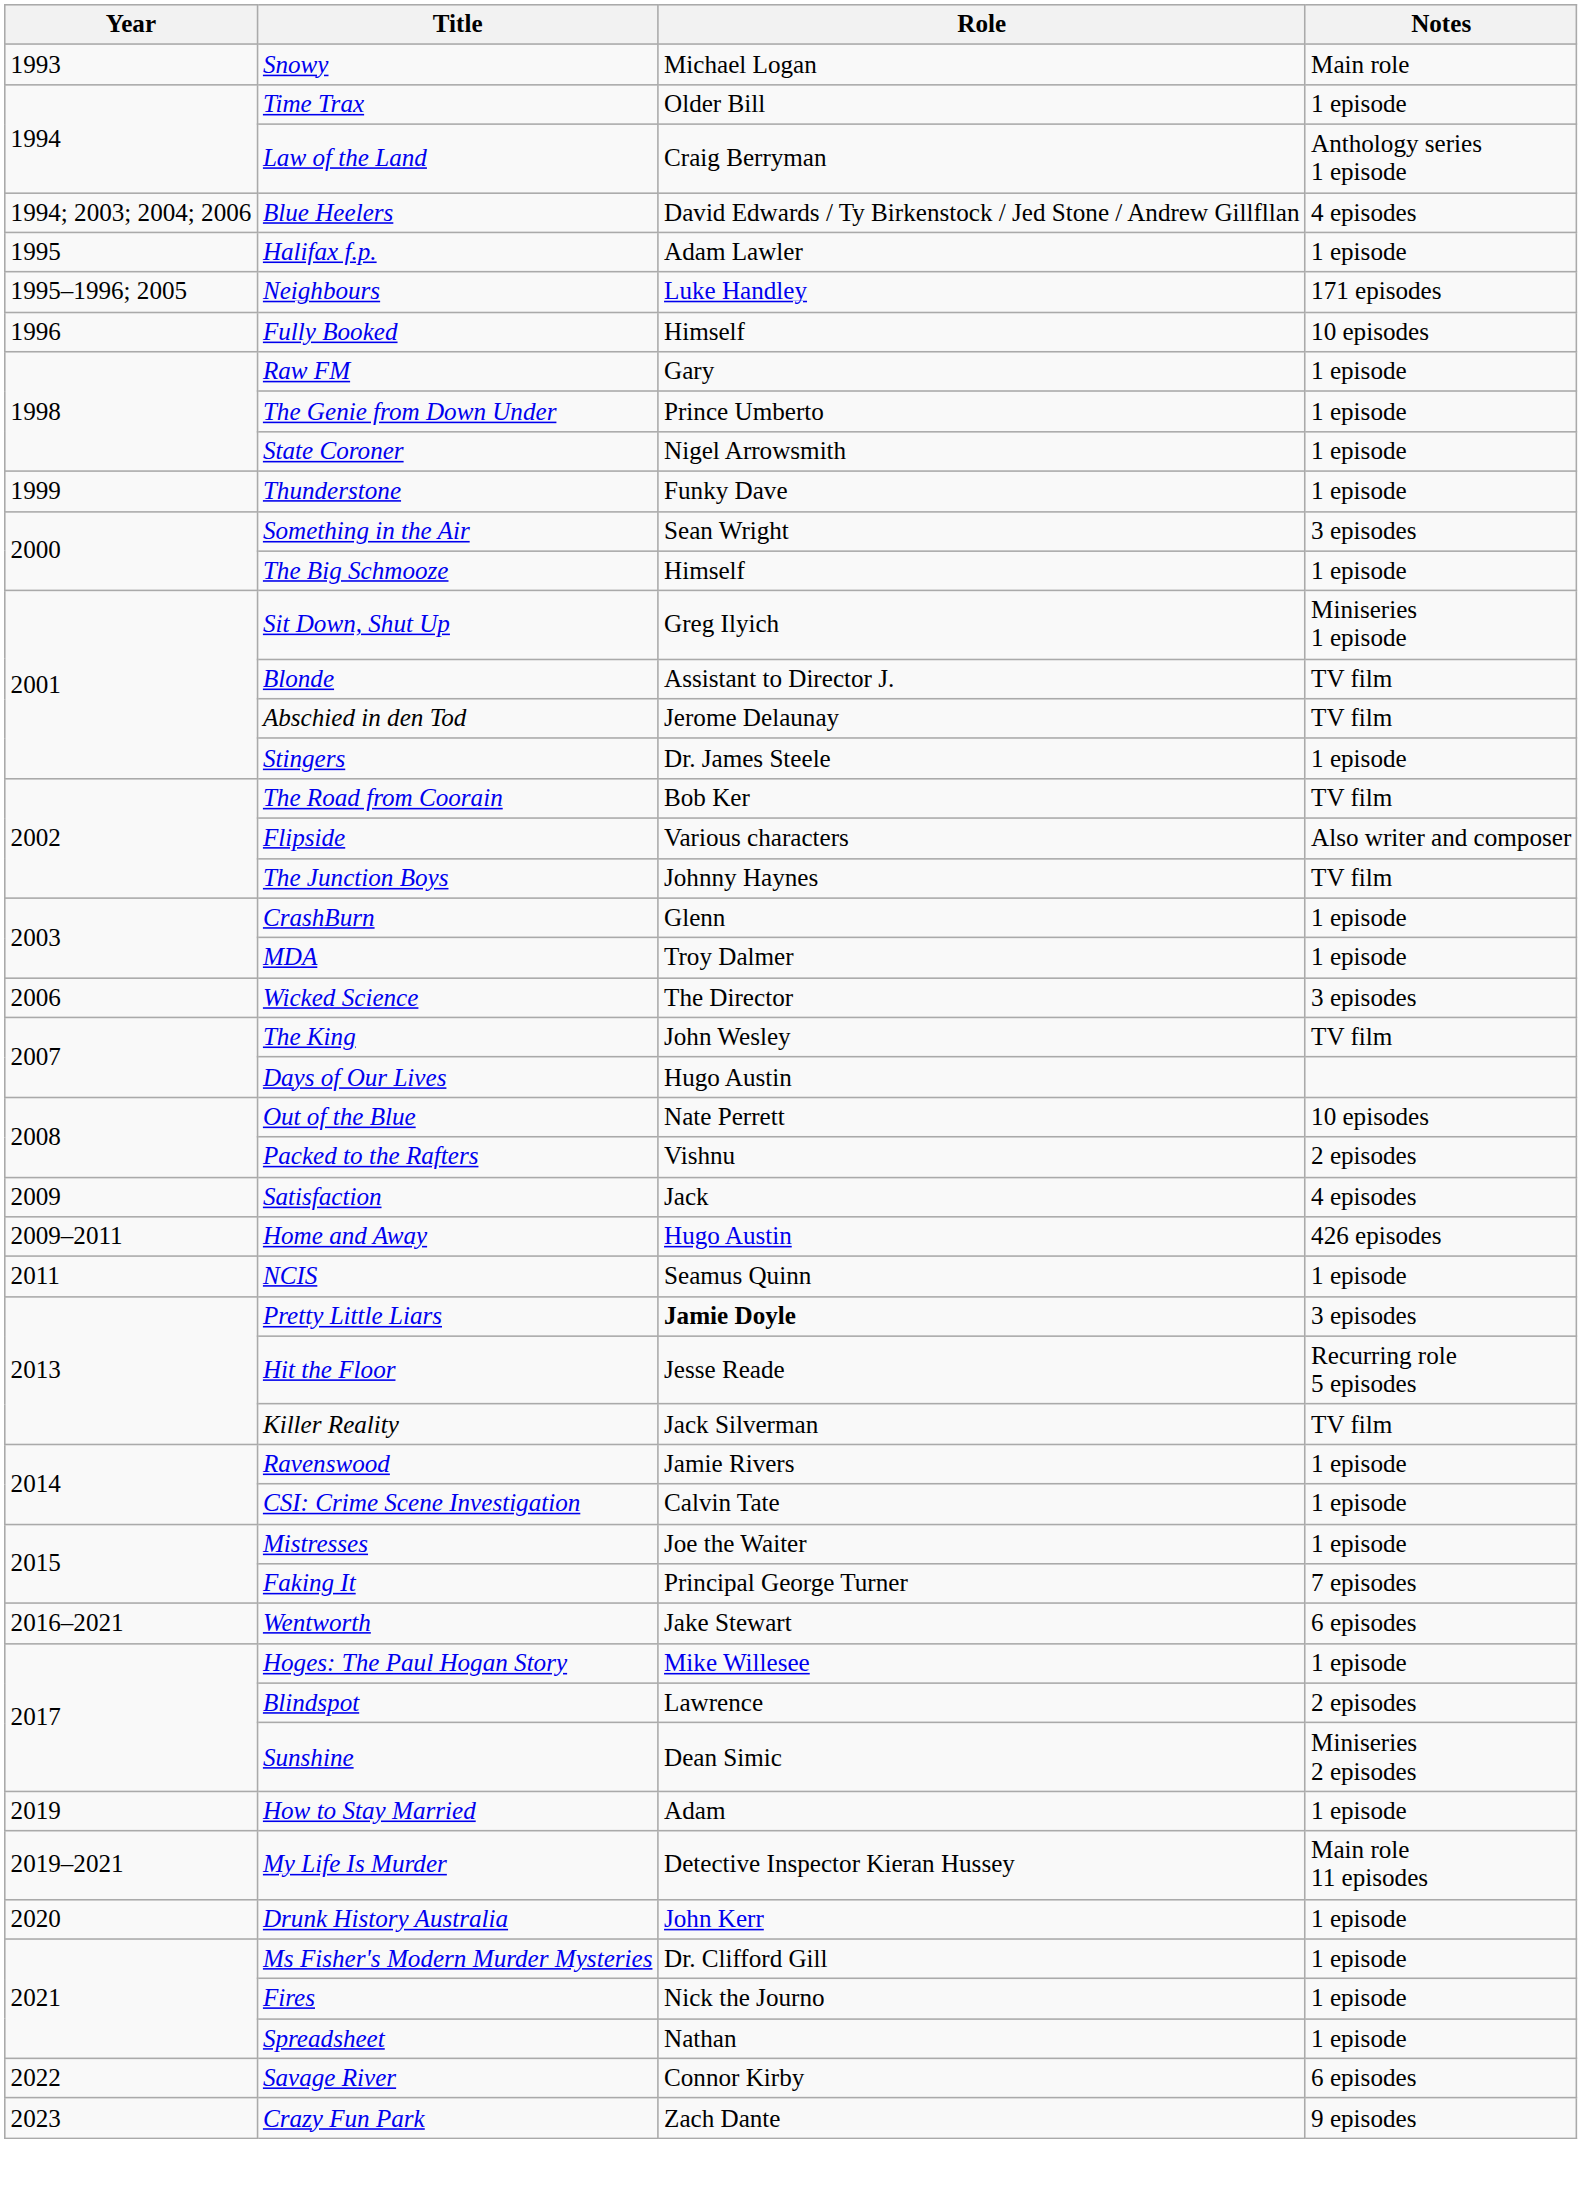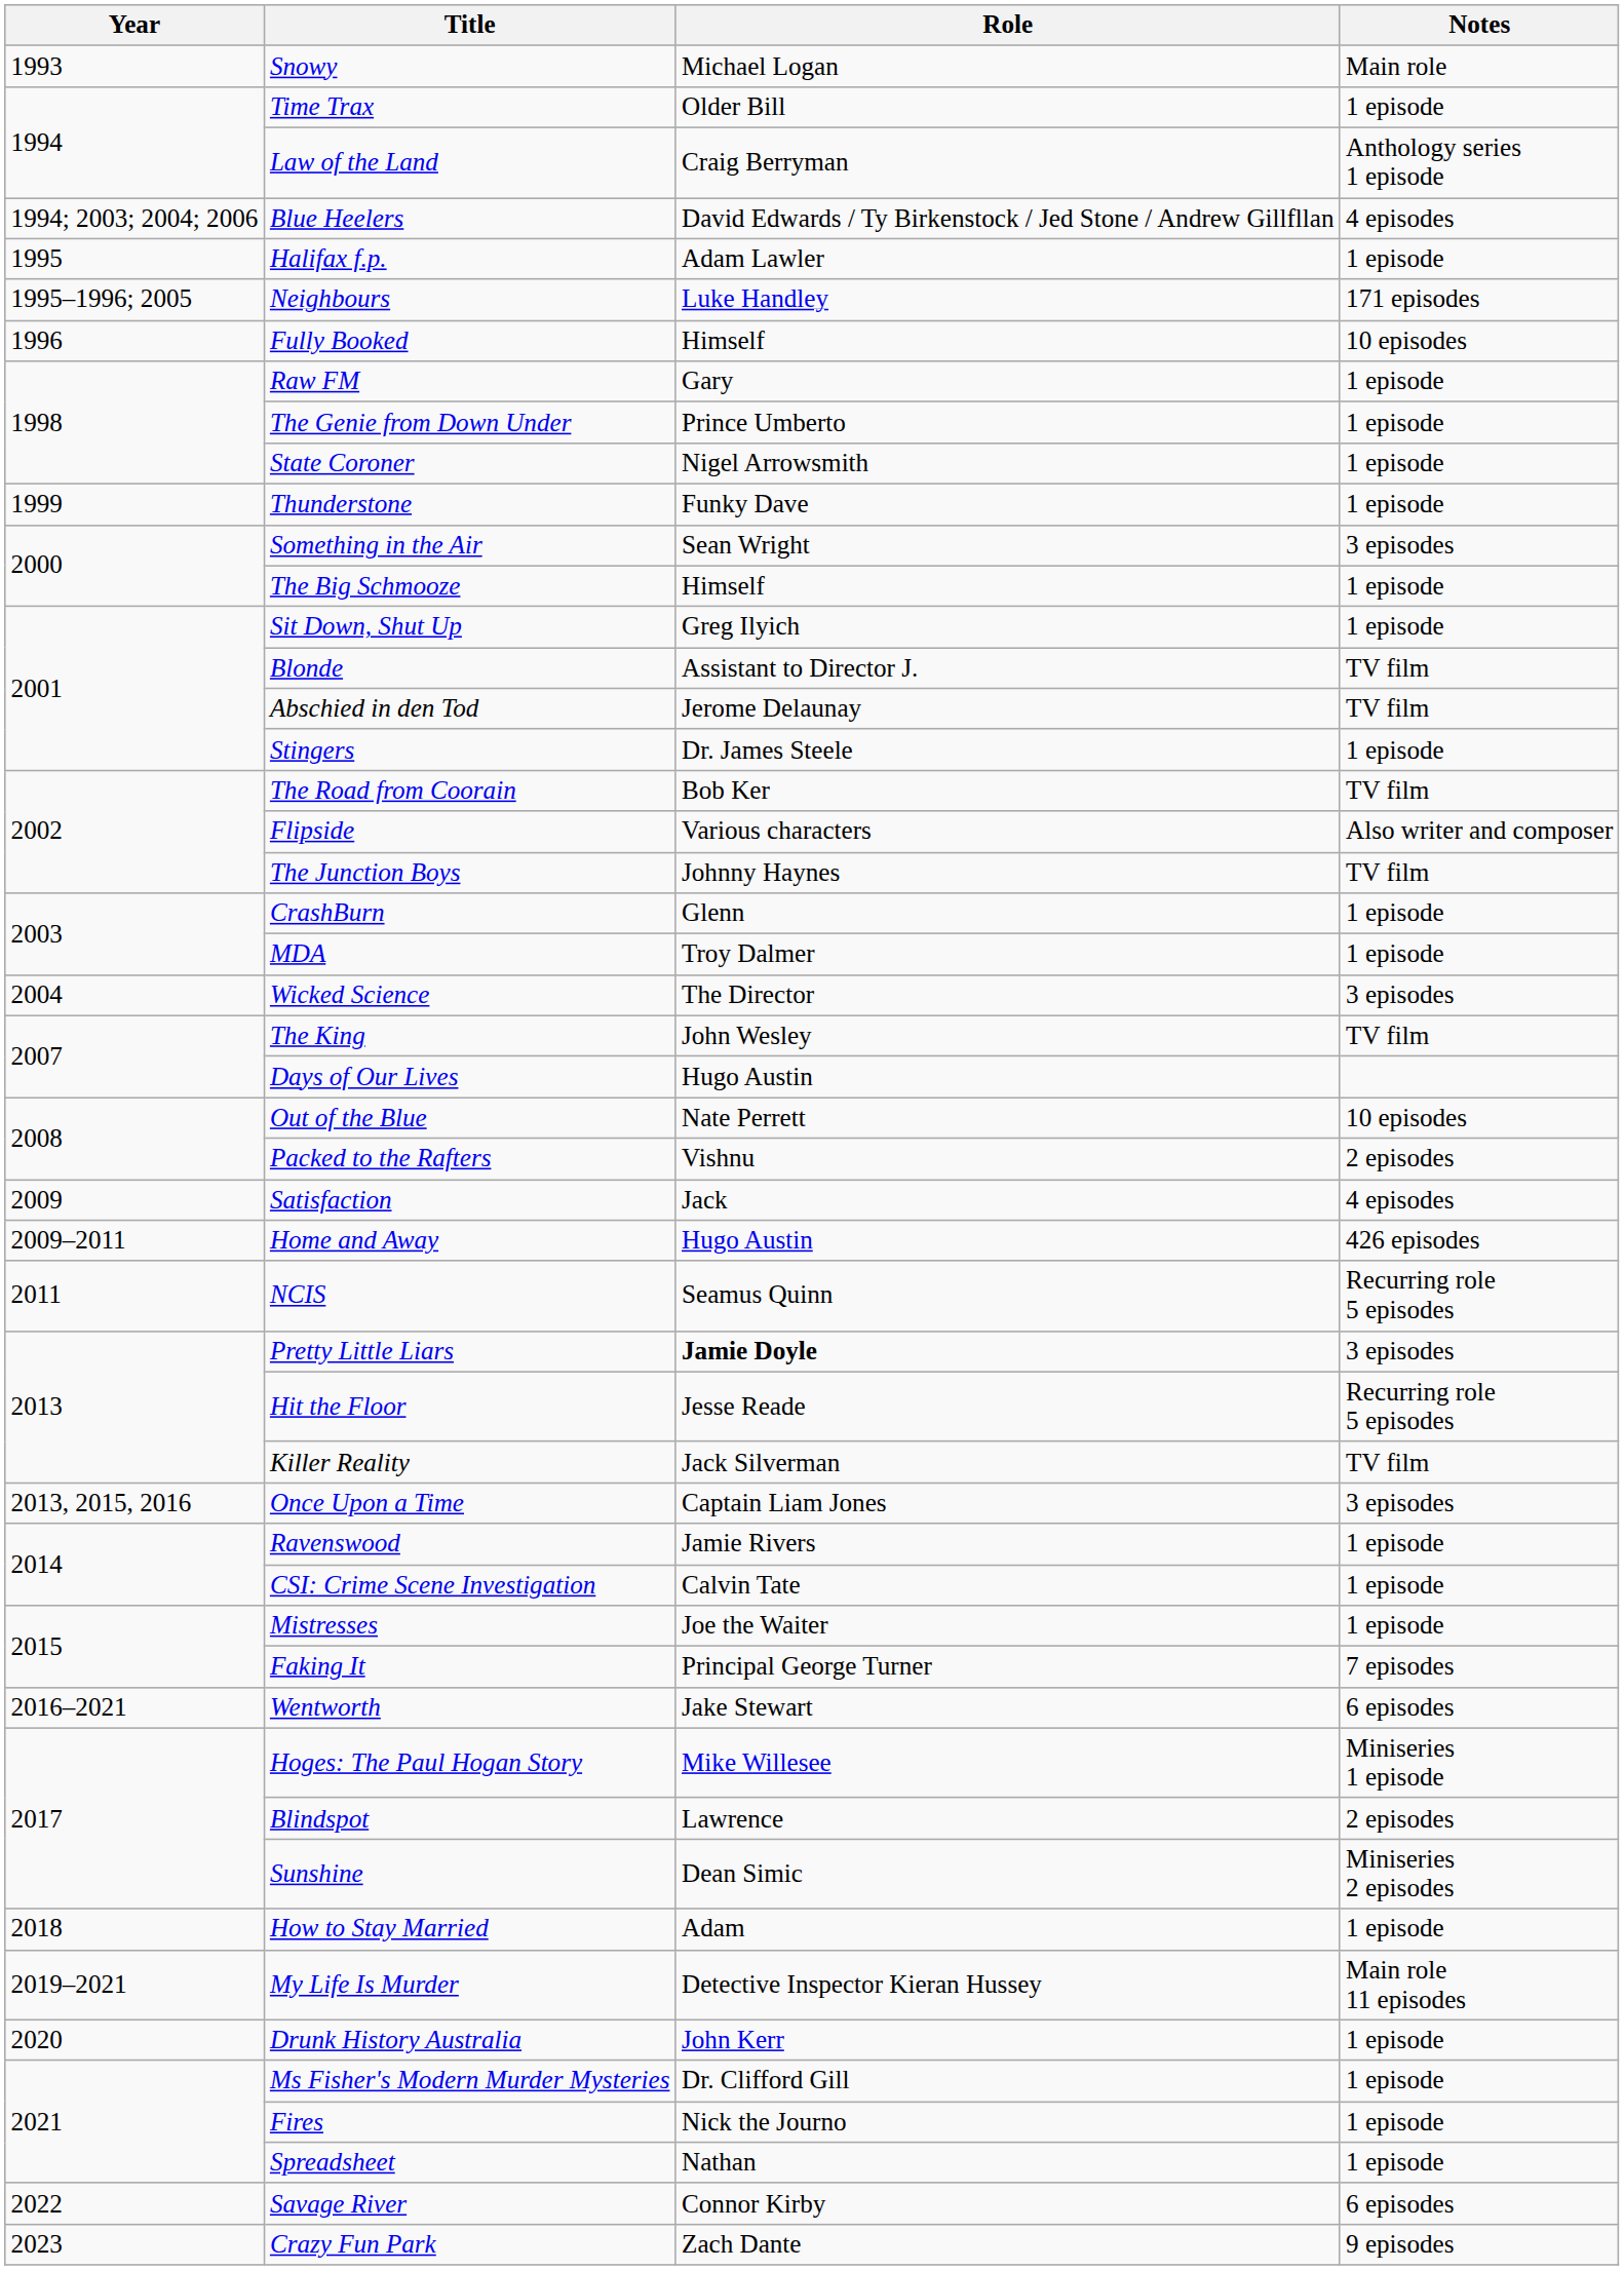 <table class="wikitable plainrowheaders sortable">
 <tr>
 <th scope="col">Year</th>
 <th scope="col">Title</th>
 <th scope="col">Role</th>
 <th scope="col" class="unsortable">Notes</th>
 </tr>
 <tr>
 <td>1993</td>
 <td><em><a href='#'>Snowy</a></em></td>
 <td>Michael Logan</td>
 <td>Main role</td>
 </tr>
 <tr>
 <td rowspan="2">1994</td>
 <td><em><a href='#'>Time Trax</a></em></td>
 <td>Older Bill</td>
 <td>1 episode</td>
 </tr>
 <tr>
 <td><em><a href='#'>Law of the Land</a></em></td>
 <td>Craig Berryman</td>
 <td>Anthology series<br>1 episode</td>
 </tr>
 <tr>
 <td>1994; 2003; 2004; 2006</td>
 <td><em><a href='#'>Blue Heelers</a></em></td>
 <td>David Edwards / Ty Birkenstock / Jed Stone / Andrew Gillfllan</td>
 <td>4 episodes</td>
 </tr>
 <tr>
 <td>1995</td>
 <td><em><a href='#'>Halifax f.p.</a></em></td>
 <td>Adam Lawler</td>
 <td>1 episode</td>
 </tr>
 <tr>
 <td>1995–1996; 2005</td>
 <td><em><a href='#'>Neighbours</a></em></td>
 <td><a href='#'>Luke Handley</a></td>
 <td>171 episodes</td>
 </tr>
 <tr>
 <td>1996</td>
 <td><em><a href='#'>Fully Booked</a></em></td>
 <td>Himself</td>
 <td>10 episodes</td>
 </tr>
 <tr>
 <td rowspan="3">1998</td>
 <td><em><a href='#'>Raw FM</a></em></td>
 <td>Gary</td>
 <td>1 episode</td>
 </tr>
 <tr>
 <td><em><a href='#'>The Genie from Down Under</a></em></td>
 <td>Prince Umberto</td>
 <td>1 episode</td>
 </tr>
 <tr>
 <td><em><a href='#'>State Coroner</a></em></td>
 <td>Nigel Arrowsmith</td>
 <td>1 episode</td>
 </tr>
 <tr>
 <td>1999</td>
 <td><em><a href='#'>Thunderstone</a></em></td>
 <td>Funky Dave</td>
 <td>1 episode</td>
 </tr>
 <tr>
 <td rowspan="2">2000</td>
 <td><em><a href='#'>Something in the Air</a></em></td>
 <td>Sean Wright</td>
 <td>3 episodes</td>
 </tr>
 <tr>
 <td><em><a href='#'>The Big Schmooze</a></em></td>
 <td>Himself</td>
 <td>1 episode</td>
 </tr>
 <tr>
 <td rowspan="4">2001</td>
 <td><em><a href='#'>Sit Down, Shut Up</a></em></td>
 <td>Greg Ilyich</td>
-<td>Miniseries<br>1 episode</td>
+<td>1 episode</td>
 </tr>
 <tr>
 <td><em><a href='#'>Blonde</a></em></td>
 <td>Assistant to Director J.</td>
 <td>TV film</td>
 </tr>
 <tr>
 <td><em>Abschied in den Tod</em></td>
 <td>Jerome Delaunay</td>
 <td>TV film</td>
 </tr>
 <tr>
 <td><em><a href='#'>Stingers</a></em></td>
 <td>Dr. James Steele</td>
 <td>1 episode</td>
 </tr>
 <tr>
 <td rowspan="3">2002</td>
 <td><em><a href='#'>The Road from Coorain</a></em></td>
 <td>Bob Ker</td>
 <td>TV film</td>
 </tr>
 <tr>
 <td><em><a href='#'>Flipside</a></em></td>
 <td>Various characters</td>
 <td>Also writer and composer</td>
 </tr>
 <tr>
 <td><em><a href='#'>The Junction Boys</a></em></td>
 <td>Johnny Haynes</td>
 <td>TV film</td>
 </tr>
 <tr>
 <td rowspan="2">2003</td>
 <td><em><a href='#'>CrashBurn</a></em></td>
 <td>Glenn</td>
 <td>1 episode</td>
 </tr>
 <tr>
 <td><em><a href='#'>MDA</a></em></td>
 <td>Troy Dalmer</td>
 <td>1 episode</td>
 </tr>
 <tr>
-<td>2006</td>
+<td>2004</td>
 <td><em><a href='#'>Wicked Science</a></em></td>
 <td>The Director</td>
 <td>3 episodes</td>
 </tr>
 <tr>
 <td rowspan="2">2007</td>
 <td><em><a href='#'>The King</a></em></td>
 <td>John Wesley</td>
 <td>TV film</td>
 </tr>
 <tr>
 <td><em><a href='#'>Days of Our Lives</a></em></td>
 <td>Hugo Austin</td>
 <td></td>
 </tr>
 <tr>
 <td rowspan="2">2008</td>
 <td><em><a href='#'>Out of the Blue</a></em></td>
 <td>Nate Perrett</td>
 <td>10 episodes</td>
 </tr>
 <tr>
 <td><em><a href='#'>Packed to the Rafters</a></em></td>
 <td>Vishnu</td>
 <td>2 episodes</td>
 </tr>
 <tr>
 <td>2009</td>
 <td><em><a href='#'>Satisfaction</a></em></td>
 <td>Jack</td>
 <td>4 episodes</td>
 </tr>
 <tr>
 <td>2009–2011</td>
 <td><em><a href='#'>Home and Away</a></em></td>
 <td><a href='#'>Hugo Austin</a></td>
 <td>426 episodes</td>
 </tr>
 <tr>
 <td>2011</td>
 <td><em><a href='#'>NCIS</a></em></td>
 <td>Seamus Quinn</td>
-<td>1 episode</td>
+<td>Recurring role<br>5 episodes</td>
 </tr>
 <tr>
 <td rowspan="3">2013</td>
 <td><em><a href='#'>Pretty Little Liars</a></em></td>
 <td><strong>Jamie Doyle</strong></td>
 <td>3 episodes</td>
 </tr>
 <tr>
 <td><em><a href='#'>Hit the Floor</a></em></td>
 <td>Jesse Reade</td>
 <td>Recurring role<br>5 episodes</td>
 </tr>
 <tr>
 <td><em>Killer Reality</em></td>
 <td>Jack Silverman</td>
 <td>TV film</td>
+</tr>
+<tr>
+<td>2013, 2015, 2016</td>
+<td><em><a href='#'>Once Upon a Time</a></em></td>
+<td>Captain Liam Jones</td>
+<td>3 episodes</td>
 </tr>
 <tr>
 <td rowspan="2">2014</td>
 <td><em><a href='#'>Ravenswood</a></em></td>
 <td>Jamie Rivers</td>
 <td>1 episode</td>
 </tr>
 <tr>
 <td><em><a href='#'>CSI: Crime Scene Investigation</a></em></td>
 <td>Calvin Tate</td>
 <td>1 episode</td>
 </tr>
 <tr>
 <td rowspan="2">2015</td>
 <td><em><a href='#'>Mistresses</a></em></td>
 <td>Joe the Waiter</td>
 <td>1 episode</td>
 </tr>
 <tr>
 <td><em><a href='#'>Faking It</a></em></td>
 <td>Principal George Turner</td>
 <td>7 episodes</td>
 </tr>
 <tr>
 <td>2016–2021</td>
 <td><em><a href='#'>Wentworth</a></em></td>
 <td>Jake Stewart</td>
 <td>6 episodes</td>
 </tr>
 <tr>
 <td rowspan="3">2017</td>
 <td><em><a href='#'>Hoges: The Paul Hogan Story</a></em></td>
 <td><a href='#'>Mike Willesee</a></td>
-<td>1 episode</td>
+<td>Miniseries<br>1 episode</td>
 </tr>
 <tr>
 <td><em><a href='#'>Blindspot</a></em></td>
 <td>Lawrence</td>
 <td>2 episodes</td>
 </tr>
 <tr>
 <td><em><a href='#'>Sunshine</a></em></td>
 <td>Dean Simic</td>
 <td>Miniseries<br>2 episodes</td>
 </tr>
 <tr>
-<td>2019</td>
+<td>2018</td>
 <td><em><a href='#'>How to Stay Married</a></em></td>
 <td>Adam</td>
 <td>1 episode</td>
 </tr>
 <tr>
 <td>2019–2021</td>
 <td><em><a href='#'>My Life Is Murder</a></em></td>
 <td>Detective Inspector Kieran Hussey</td>
 <td>Main role<br>11 episodes</td>
 </tr>
 <tr>
 <td>2020</td>
 <td><em><a href='#'>Drunk History Australia</a></em></td>
 <td><a href='#'>John Kerr</a></td>
 <td>1 episode</td>
 </tr>
 <tr>
 <td rowspan="3">2021</td>
 <td><em><a href='#'>Ms Fisher's Modern Murder Mysteries</a></em></td>
 <td>Dr. Clifford Gill</td>
 <td>1 episode</td>
 </tr>
 <tr>
 <td><em><a href='#'>Fires</a></em></td>
 <td>Nick the Journo</td>
 <td>1 episode</td>
 </tr>
 <tr>
 <td><em><a href='#'>Spreadsheet</a></em></td>
 <td>Nathan</td>
 <td>1 episode</td>
 </tr>
 <tr>
 <td>2022</td>
 <td><em><a href='#'>Savage River</a></em></td>
 <td>Connor Kirby</td>
 <td>6 episodes</td>
 </tr>
 <tr>
 <td>2023</td>
 <td><em><a href='#'>Crazy Fun Park</a></em></td>
 <td>Zach Dante</td>
 <td>9 episodes</td>
 </tr>
 </table>
